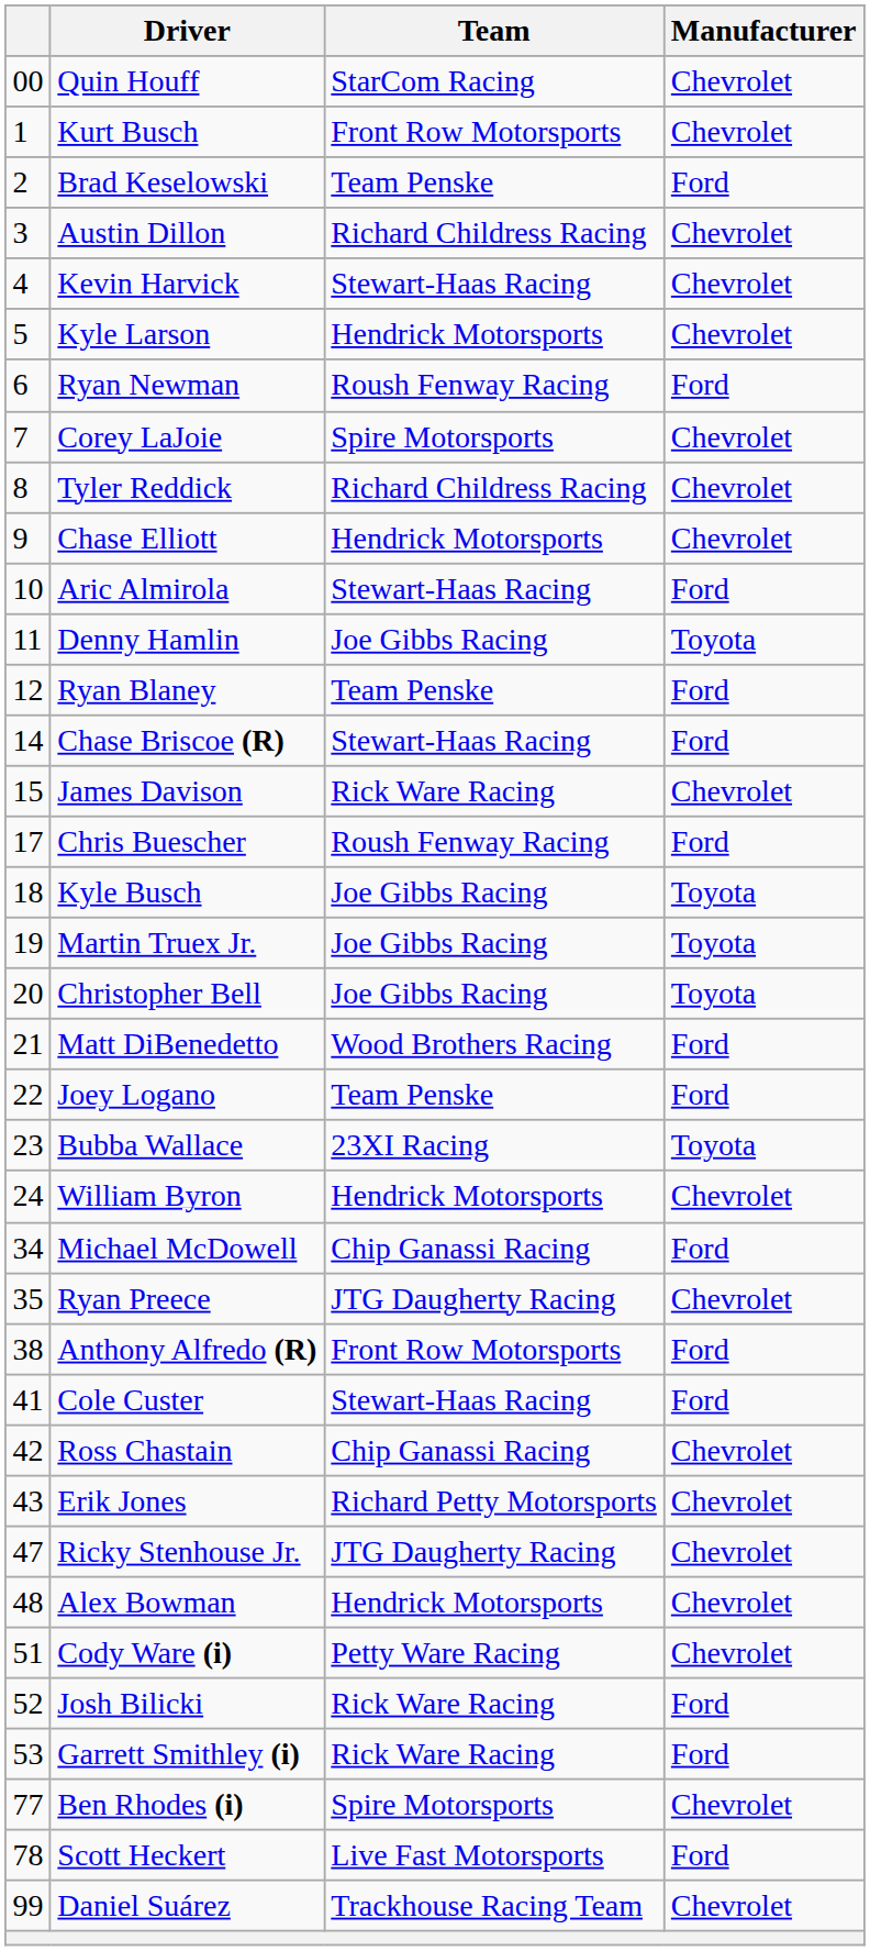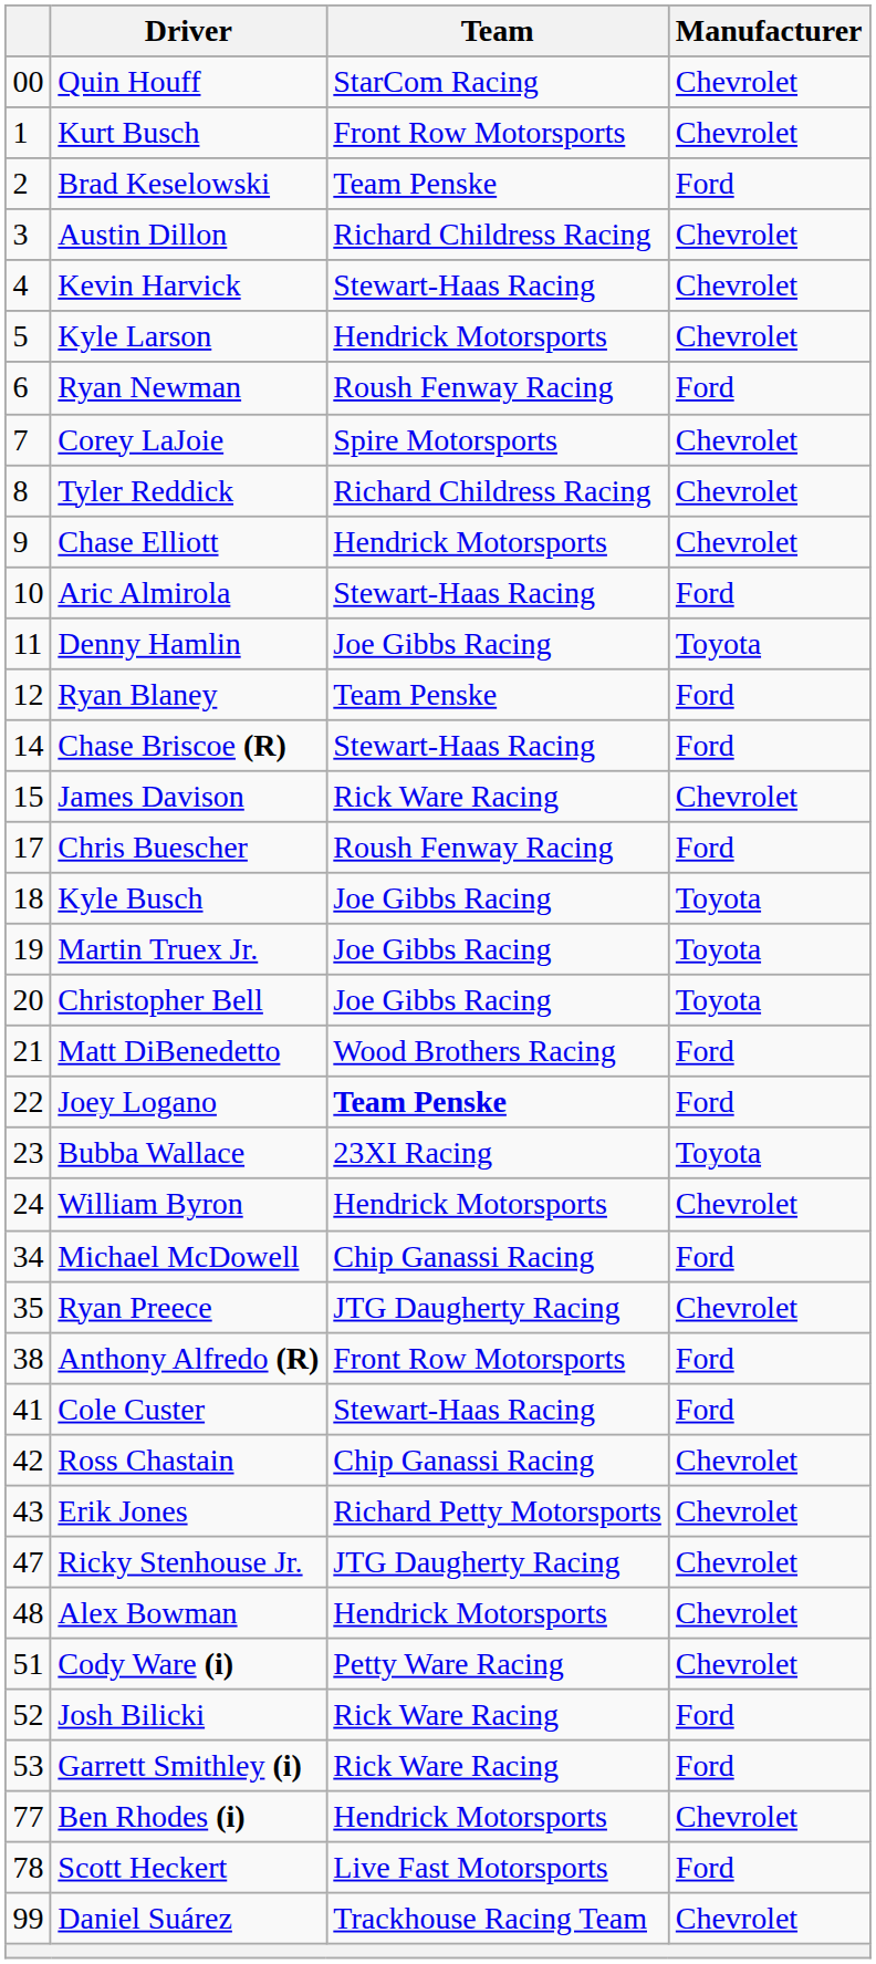 <table class="wikitable" style="font-size:95%">
 <tr>
 <th></th>
 <th>Driver</th>
 <th>Team</th>
 <th>Manufacturer</th>
 </tr>
 <tr>
 <td>00</td>
 <td><a href='#'>Quin Houff</a></td>
 <td><a href='#'>StarCom Racing</a></td>
 <td><a href='#'>Chevrolet</a></td>
 </tr>
 <tr>
 <td>1</td>
 <td><a href='#'>Kurt Busch</a></td>
 <td><a href='#'>Front Row Motorsports</a></td>
 <td><a href='#'>Chevrolet</a></td>
 </tr>
 <tr>
 <td>2</td>
 <td><a href='#'>Brad Keselowski</a></td>
 <td><a href='#'>Team Penske</a></td>
 <td><a href='#'>Ford</a></td>
 </tr>
 <tr>
 <td>3</td>
 <td><a href='#'>Austin Dillon</a></td>
 <td><a href='#'>Richard Childress Racing</a></td>
 <td><a href='#'>Chevrolet</a></td>
 </tr>
 <tr>
 <td>4</td>
 <td><a href='#'>Kevin Harvick</a></td>
 <td><a href='#'>Stewart-Haas Racing</a></td>
 <td><a href='#'>Chevrolet</a></td>
 </tr>
 <tr>
 <td>5</td>
 <td><a href='#'>Kyle Larson</a></td>
 <td><a href='#'>Hendrick Motorsports</a></td>
 <td><a href='#'>Chevrolet</a></td>
 </tr>
 <tr>
 <td>6</td>
 <td><a href='#'>Ryan Newman</a></td>
 <td><a href='#'>Roush Fenway Racing</a></td>
 <td><a href='#'>Ford</a></td>
 </tr>
 <tr>
 <td>7</td>
 <td><a href='#'>Corey LaJoie</a></td>
 <td><a href='#'>Spire Motorsports</a></td>
 <td><a href='#'>Chevrolet</a></td>
 </tr>
 <tr>
 <td>8</td>
 <td><a href='#'>Tyler Reddick</a></td>
 <td><a href='#'>Richard Childress Racing</a></td>
 <td><a href='#'>Chevrolet</a></td>
 </tr>
 <tr>
 <td>9</td>
 <td><a href='#'>Chase Elliott</a></td>
 <td><a href='#'>Hendrick Motorsports</a></td>
 <td><a href='#'>Chevrolet</a></td>
 </tr>
 <tr>
 <td>10</td>
 <td><a href='#'>Aric Almirola</a></td>
 <td><a href='#'>Stewart-Haas Racing</a></td>
 <td><a href='#'>Ford</a></td>
 </tr>
 <tr>
 <td>11</td>
 <td><a href='#'>Denny Hamlin</a></td>
 <td><a href='#'>Joe Gibbs Racing</a></td>
 <td><a href='#'>Toyota</a></td>
 </tr>
 <tr>
 <td>12</td>
 <td><a href='#'>Ryan Blaney</a></td>
 <td><a href='#'>Team Penske</a></td>
 <td><a href='#'>Ford</a></td>
 </tr>
 <tr>
 <td>14</td>
 <td><a href='#'>Chase Briscoe</a> <strong>(R)</strong></td>
 <td><a href='#'>Stewart-Haas Racing</a></td>
 <td><a href='#'>Ford</a></td>
 </tr>
 <tr>
 <td>15</td>
 <td><a href='#'>James Davison</a></td>
 <td><a href='#'>Rick Ware Racing</a></td>
 <td><a href='#'>Chevrolet</a></td>
 </tr>
 <tr>
 <td>17</td>
 <td><a href='#'>Chris Buescher</a></td>
 <td><a href='#'>Roush Fenway Racing</a></td>
 <td><a href='#'>Ford</a></td>
 </tr>
 <tr>
 <td>18</td>
 <td><a href='#'>Kyle Busch</a></td>
 <td><a href='#'>Joe Gibbs Racing</a></td>
 <td><a href='#'>Toyota</a></td>
 </tr>
 <tr>
 <td>19</td>
 <td><a href='#'>Martin Truex Jr.</a></td>
 <td><a href='#'>Joe Gibbs Racing</a></td>
 <td><a href='#'>Toyota</a></td>
 </tr>
 <tr>
 <td>20</td>
 <td><a href='#'>Christopher Bell</a></td>
 <td><a href='#'>Joe Gibbs Racing</a></td>
 <td><a href='#'>Toyota</a></td>
 </tr>
 <tr>
 <td>21</td>
 <td><a href='#'>Matt DiBenedetto</a></td>
 <td><a href='#'>Wood Brothers Racing</a></td>
 <td><a href='#'>Ford</a></td>
 </tr>
 <tr>
 <td>22</td>
 <td><a href='#'>Joey Logano</a></td>
-<td><a href='#'>Team Penske</a></td>
+<td><strong><a href='#'>Team Penske</a></strong></td>
 <td><a href='#'>Ford</a></td>
 </tr>
 <tr>
 <td>23</td>
 <td><a href='#'>Bubba Wallace</a></td>
 <td><a href='#'>23XI Racing</a></td>
 <td><a href='#'>Toyota</a></td>
 </tr>
 <tr>
 <td>24</td>
 <td><a href='#'>William Byron</a></td>
 <td><a href='#'>Hendrick Motorsports</a></td>
 <td><a href='#'>Chevrolet</a></td>
 </tr>
 <tr>
 <td>34</td>
 <td><a href='#'>Michael McDowell</a></td>
 <td><a href='#'>Chip Ganassi Racing</a></td>
 <td><a href='#'>Ford</a></td>
 </tr>
 <tr>
 <td>35</td>
 <td><a href='#'>Ryan Preece</a></td>
 <td><a href='#'>JTG Daugherty Racing</a></td>
 <td><a href='#'>Chevrolet</a></td>
 </tr>
 <tr>
 <td>38</td>
 <td><a href='#'>Anthony Alfredo</a> <strong>(R)</strong></td>
 <td><a href='#'>Front Row Motorsports</a></td>
 <td><a href='#'>Ford</a></td>
 </tr>
 <tr>
 <td>41</td>
 <td><a href='#'>Cole Custer</a></td>
 <td><a href='#'>Stewart-Haas Racing</a></td>
 <td><a href='#'>Ford</a></td>
 </tr>
 <tr>
 <td>42</td>
 <td><a href='#'>Ross Chastain</a></td>
 <td><a href='#'>Chip Ganassi Racing</a></td>
 <td><a href='#'>Chevrolet</a></td>
 </tr>
 <tr>
 <td>43</td>
 <td><a href='#'>Erik Jones</a></td>
 <td><a href='#'>Richard Petty Motorsports</a></td>
 <td><a href='#'>Chevrolet</a></td>
 </tr>
 <tr>
 <td>47</td>
 <td><a href='#'>Ricky Stenhouse Jr.</a></td>
 <td><a href='#'>JTG Daugherty Racing</a></td>
 <td><a href='#'>Chevrolet</a></td>
 </tr>
 <tr>
 <td>48</td>
 <td><a href='#'>Alex Bowman</a></td>
 <td><a href='#'>Hendrick Motorsports</a></td>
 <td><a href='#'>Chevrolet</a></td>
 </tr>
 <tr>
 <td>51</td>
 <td><a href='#'>Cody Ware</a> <strong>(i)</strong></td>
 <td><a href='#'>Petty Ware Racing</a></td>
 <td><a href='#'>Chevrolet</a></td>
 </tr>
 <tr>
 <td>52</td>
 <td><a href='#'>Josh Bilicki</a></td>
 <td><a href='#'>Rick Ware Racing</a></td>
 <td><a href='#'>Ford</a></td>
 </tr>
 <tr>
 <td>53</td>
 <td><a href='#'>Garrett Smithley</a> <strong>(i)</strong></td>
 <td><a href='#'>Rick Ware Racing</a></td>
 <td><a href='#'>Ford</a></td>
 </tr>
 <tr>
 <td>77</td>
 <td><a href='#'>Ben Rhodes</a> <strong>(i)</strong></td>
-<td><a href='#'>Spire Motorsports</a></td>
+<td><a href='#'>Hendrick Motorsports</a></td>
 <td><a href='#'>Chevrolet</a></td>
 </tr>
 <tr>
 <td>78</td>
 <td><a href='#'>Scott Heckert</a></td>
 <td><a href='#'>Live Fast Motorsports</a></td>
 <td><a href='#'>Ford</a></td>
 </tr>
 <tr>
 <td>99</td>
 <td><a href='#'>Daniel Suárez</a></td>
 <td><a href='#'>Trackhouse Racing Team</a></td>
 <td><a href='#'>Chevrolet</a></td>
 </tr>
 <tr>
 <th colspan="4"></th>
 </tr>
 </table>
